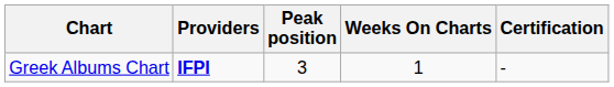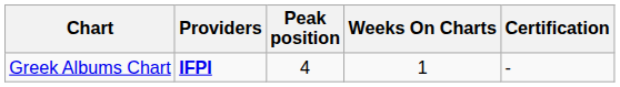 <table class="wikitable">
 <tr>
 <th align="left">Chart</th>
 <th align="left">Providers</th>
 <th align="left">Peak<br>position</th>
 <th align="left">Weeks On Charts</th>
 <th align="left">Certification</th>
 </tr>
 <tr>
 <td align="left"><a href='#'>Greek Albums Chart</a></td>
 <td align="left"><strong><a href='#'>IFPI</a></strong></td>
-<td align="center">3</td>
+<td align="center">4</td>
 <td align="center">1</td>
 <td align="left">-</td>
 </tr>
 </table>
